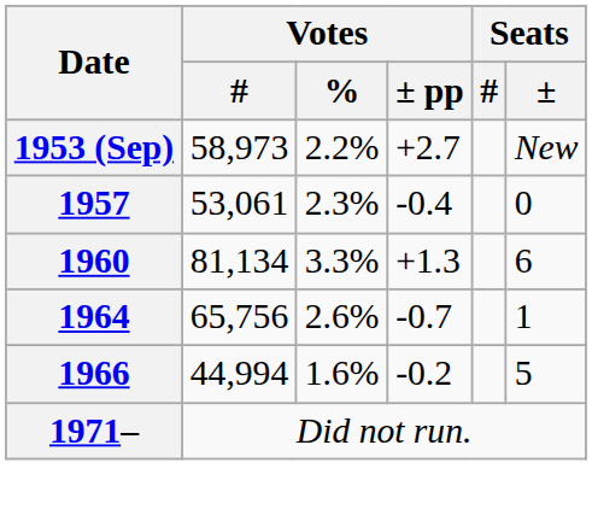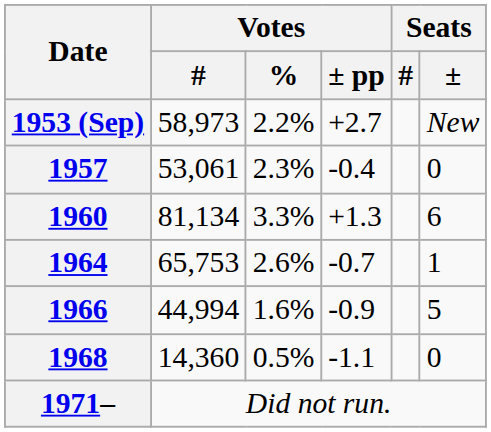 <table class="wikitable">
 <tr>
 <th rowspan="2">Date</th>
 <th colspan="3">Votes</th>
 <th colspan="2">Seats</th>
 </tr>
 <tr>
 <th>#</th>
 <th>%</th>
 <th>± pp</th>
 <th>#</th>
 <th>±</th>
 </tr>
 <tr>
 <th><a href='#'>1953 (Sep)</a></th>
 <td>58,973</td>
 <td>2.2%</td>
 <td>+2.7</td>
 <td></td>
 <td><em>New</em></td>
 </tr>
 <tr>
 <th><a href='#'>1957</a></th>
 <td>53,061</td>
 <td>2.3%</td>
 <td>-0.4</td>
 <td></td>
 <td> 0</td>
 </tr>
 <tr>
 <th><a href='#'>1960</a></th>
 <td>81,134</td>
 <td>3.3%</td>
 <td>+1.3</td>
 <td></td>
 <td> 6</td>
 </tr>
 <tr>
 <th><a href='#'>1964</a></th>
-<td>65,756</td>
+<td>65,753</td>
 <td>2.6%</td>
 <td>-0.7</td>
 <td></td>
 <td> 1</td>
 </tr>
 <tr>
 <th><a href='#'>1966</a></th>
 <td>44,994</td>
 <td>1.6%</td>
-<td>-0.2</td>
+<td>-0.9</td>
 <td></td>
 <td> 5</td>
+</tr>
+<tr>
+<th><a href='#'>1968</a></th>
+<td>14,360</td>
+<td>0.5%</td>
+<td>-1.1</td>
+<td></td>
+<td> 0</td>
 </tr>
 <tr>
 <th><a href='#'>1971</a>–</th>
 <td colspan="5" style="text-align:center;"><em>Did not run.</em></td>
 </tr>
 </table>
